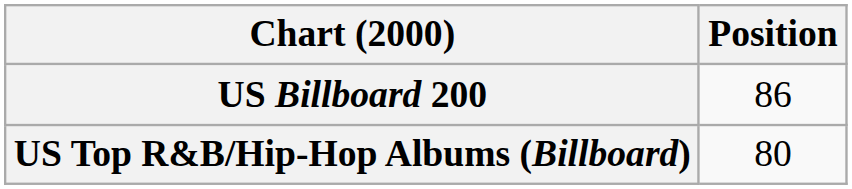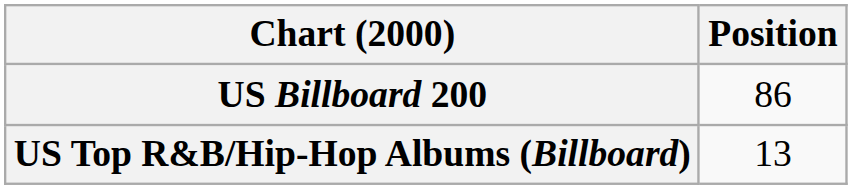 <table class="wikitable plainrowheaders sortable" style="text-align:center;">
 <tr>
 <th scope="col">Chart (2000)</th>
 <th scope="col">Position</th>
 </tr>
 <tr>
 <th scope="row">US <em>Billboard</em> 200</th>
 <td>86</td>
 </tr>
 <tr>
 <th scope="row">US Top R&B/Hip-Hop Albums (<em>Billboard</em>)</th>
-<td>80</td>
+<td>13</td>
 </tr>
 </table>
